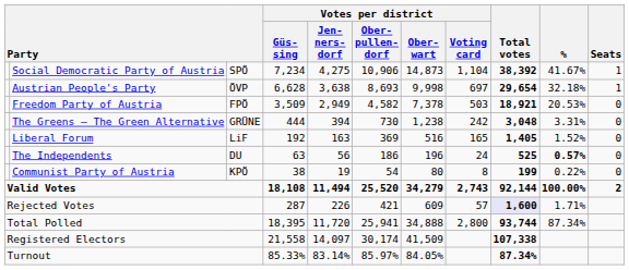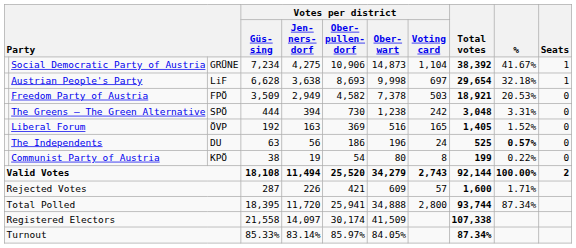 <table class="wikitable" border="1" style="text-align:right;">
 <tr>
 <th style="text-align:left;" valign=bottom rowspan=2 colspan=3>Party</th>
 <th colspan=5>Votes per district</th>
 <th align=center valign=bottom rowspan=2 width="50">Total<br>votes</th>
 <th align=center valign=bottom rowspan=2 width="50">%</th>
 <th align=center valign=bottom rowspan=2>Seats</th>
 </tr>
 <tr>
 <th align=center valign=bottom width="50"><a href='#'>Güs-<br>sing</a></th>
 <th align=center valign=bottom width="50"><a href='#'>Jen-<br>ners-<br>dorf</a></th>
 <th align=center valign=bottom width="50"><a href='#'>Ober-<br>pullen-<br>dorf</a></th>
 <th align=center valign=bottom width="50"><a href='#'>Ober-<br>wart</a></th>
 <th align=center valign=bottom width="50"><a href='#'>Voting<br>card</a></th>
 </tr>
 <tr>
 <td></td>
 <td align=left><a href='#'>Social Democratic Party of Austria</a></td>
-<td align=left>SPÖ</td>
+<td align=left>GRÜNE</td>
 <td>7,234</td>
 <td>4,275</td>
 <td>10,906</td>
 <td>14,873</td>
 <td>1,104</td>
 <td><strong>38,392</strong></td>
 <td>41.67%</td>
 <td>1</td>
 </tr>
 <tr>
 <td></td>
 <td align=left><a href='#'>Austrian People's Party</a></td>
-<td align=left>ÖVP</td>
+<td align=left>LiF</td>
 <td>6,628</td>
 <td>3,638</td>
 <td>8,693</td>
 <td>9,998</td>
 <td>697</td>
 <td><strong>29,654</strong></td>
 <td>32.18%</td>
 <td>1</td>
 </tr>
 <tr>
 <td></td>
 <td align=left><a href='#'>Freedom Party of Austria</a></td>
 <td align=left>FPÖ</td>
 <td>3,509</td>
 <td>2,949</td>
 <td>4,582</td>
 <td>7,378</td>
 <td>503</td>
 <td><strong>18,921</strong></td>
 <td>20.53%</td>
 <td>0</td>
 </tr>
 <tr>
 <td></td>
 <td align=left style="white-space: nowrap;"><a href='#'>The Greens – The Green Alternative</a></td>
-<td align=left>GRÜNE</td>
+<td align=left>SPÖ</td>
 <td>444</td>
 <td>394</td>
 <td>730</td>
 <td>1,238</td>
 <td>242</td>
 <td><strong>3,048</strong></td>
 <td>3.31%</td>
 <td>0</td>
 </tr>
 <tr>
 <td></td>
 <td align=left><a href='#'>Liberal Forum</a></td>
-<td align=left>LiF</td>
+<td align=left>ÖVP</td>
 <td>192</td>
 <td>163</td>
 <td>369</td>
 <td>516</td>
 <td>165</td>
 <td><strong>1,405</strong></td>
 <td>1.52%</td>
 <td>0</td>
 </tr>
 <tr>
 <td></td>
 <td align=left><a href='#'>The Independents</a></td>
 <td align=left>DU</td>
 <td>63</td>
 <td>56</td>
 <td>186</td>
 <td>196</td>
 <td>24</td>
 <td><strong>525</strong></td>
 <td><strong>0.57%</strong></td>
 <td>0</td>
 </tr>
 <tr>
 <td></td>
 <td align=left><a href='#'>Communist Party of Austria</a></td>
 <td align=left>KPÖ</td>
 <td>38</td>
 <td>19</td>
 <td>54</td>
 <td>80</td>
 <td>8</td>
 <td><strong>199</strong></td>
 <td>0.22%</td>
 <td>0</td>
 </tr>
 <tr style="font-weight:bold">
 <td align=left colspan=3>Valid Votes</td>
 <td>18,108</td>
 <td>11,494</td>
 <td>25,520</td>
 <td>34,279</td>
 <td>2,743</td>
 <td>92,144</td>
 <td>100.00%</td>
 <td>2</td>
 </tr>
 <tr>
 <td align=left colspan=3>Rejected Votes</td>
 <td>287</td>
 <td>226</td>
 <td>421</td>
 <td>609</td>
 <td>57</td>
-<td style="background: lavender;"><strong>1,600</strong></td>
+<td><strong>1,600</strong></td>
 <td>1.71%</td>
 <td></td>
 </tr>
 <tr>
 <td align=left colspan=3>Total Polled</td>
 <td>18,395</td>
 <td>11,720</td>
 <td>25,941</td>
 <td>34,888</td>
 <td>2,800</td>
 <td><strong>93,744</strong></td>
 <td>87.34%</td>
 <td></td>
 </tr>
 <tr>
 <td align=left colspan=3>Registered Electors</td>
 <td>21,558</td>
 <td>14,097</td>
 <td>30,174</td>
 <td>41,509</td>
 <td></td>
 <td><strong>107,338</strong></td>
 <td></td>
 <td></td>
 </tr>
 <tr>
 <td align=left colspan=3>Turnout</td>
 <td>85.33%</td>
 <td>83.14%</td>
 <td>85.97%</td>
 <td>84.05%</td>
 <td></td>
 <td><strong>87.34%</strong></td>
 <td></td>
 <td></td>
 </tr>
 </table>
